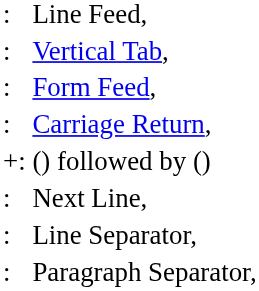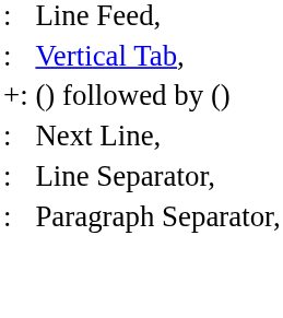 <table>
 <tr>
 <td>:</td>
 <td>Line Feed, </td>
 </tr>
 <tr>
 <td>:</td>
 <td><a href='#'>Vertical Tab</a>, </td>
-</tr>
-<tr>
-<td>:</td>
-<td><a href='#'>Form Feed</a>, </td>
-</tr>
-<tr>
-<td>:</td>
-<td><a href='#'>Carriage Return</a>, </td>
 </tr>
 <tr>
 <td>+:</td>
 <td> () followed by  ()</td>
 </tr>
 <tr>
 <td>:</td>
 <td>Next Line, </td>
 </tr>
 <tr>
 <td>:</td>
 <td>Line Separator, </td>
 </tr>
 <tr>
 <td>:</td>
 <td>Paragraph Separator, </td>
 </tr>
 </table>
